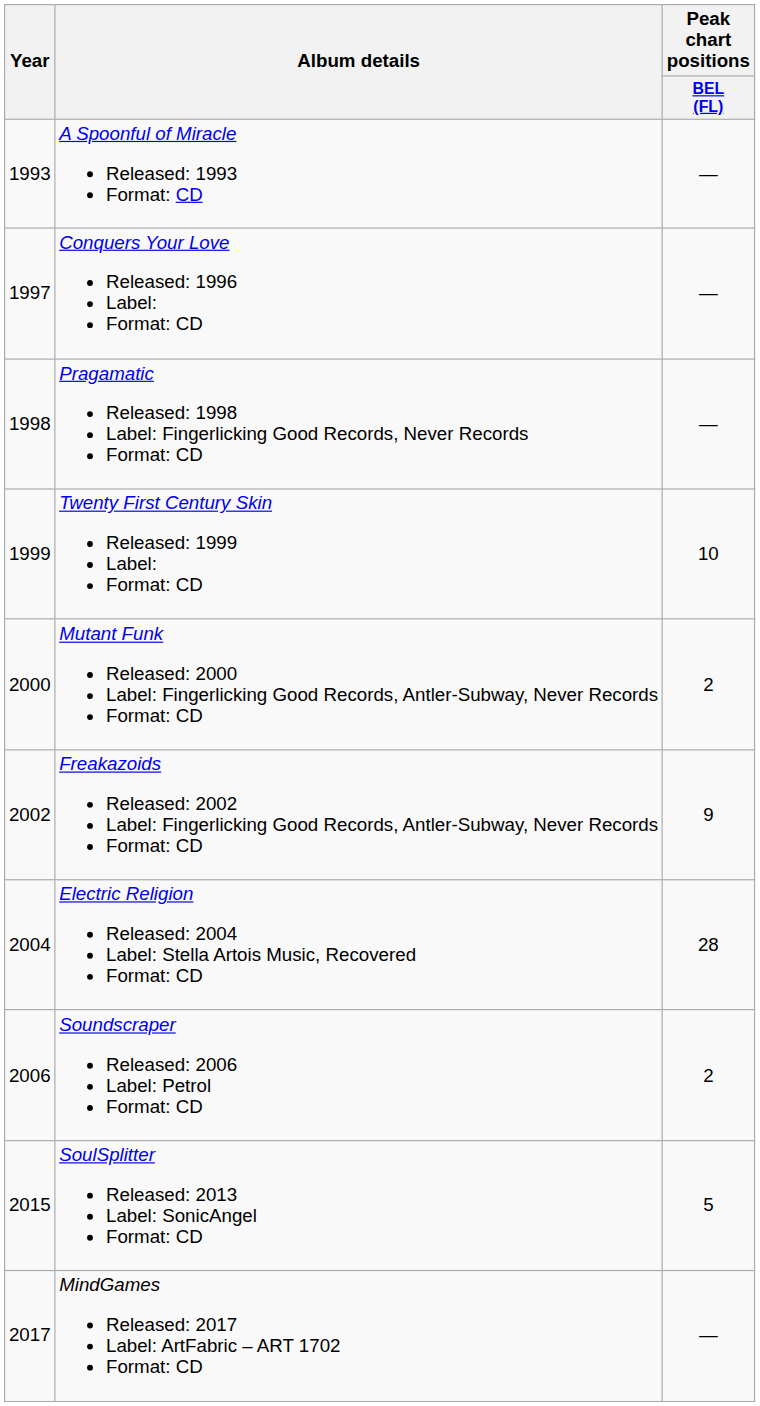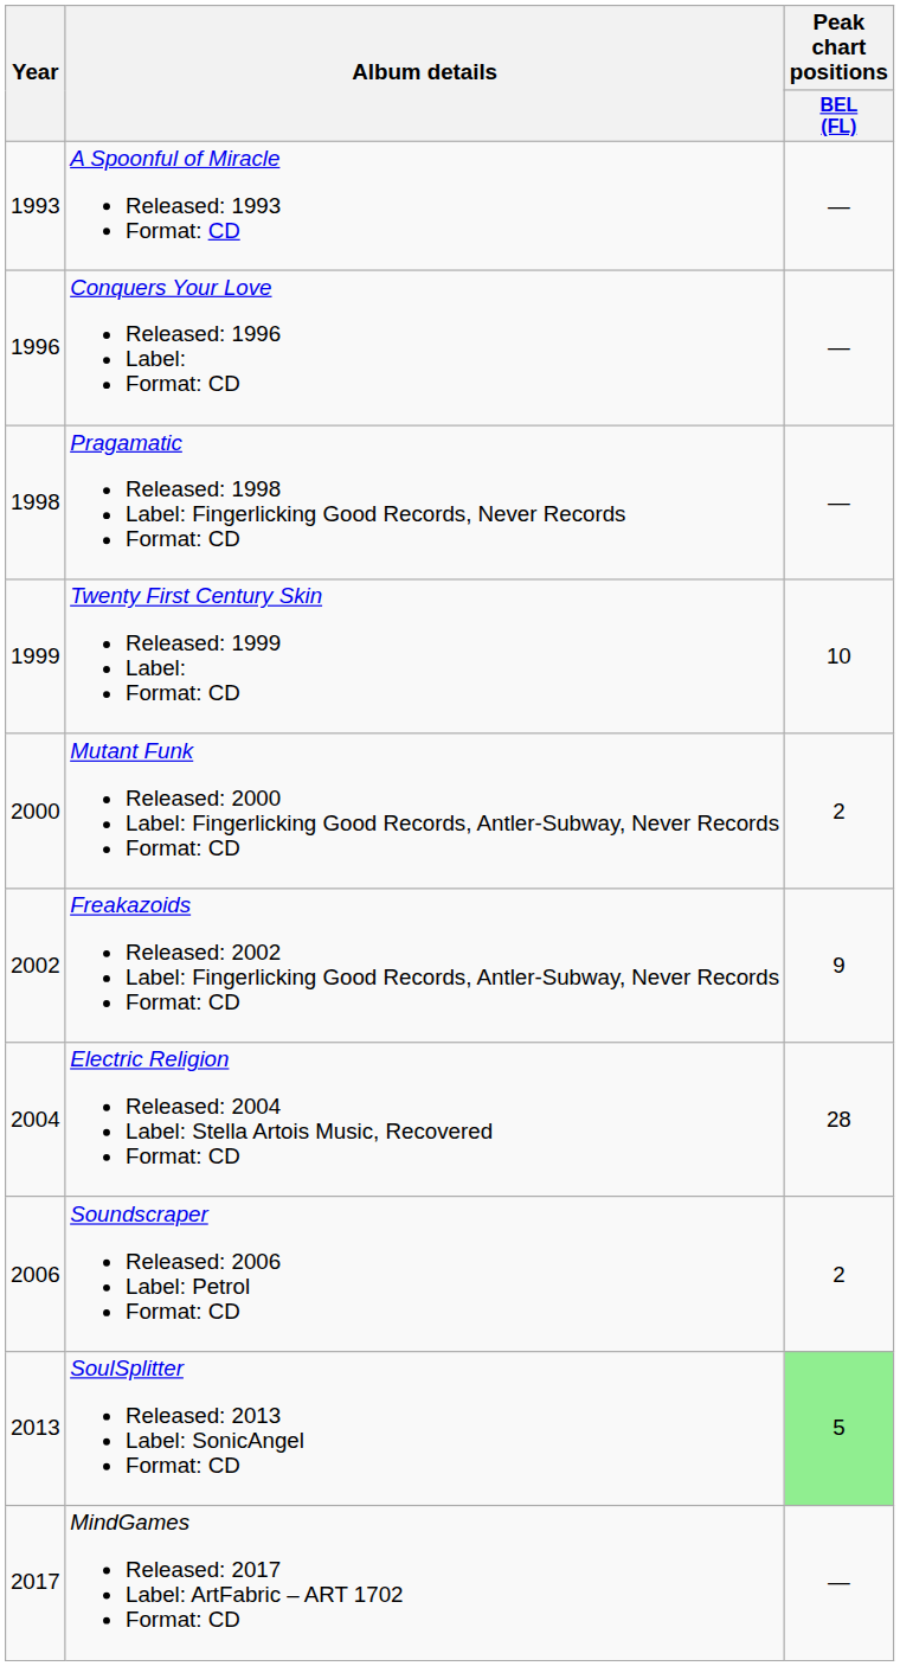 <table class="wikitable" style="text-align:center">
 <tr>
 <th scope="col" rowspan="2">Year</th>
 <th scope="col" rowspan="2">Album details</th>
 <th scope="col" colspan="1">Peak chart positions</th>
 </tr>
 <tr>
 <th scope="col" style="width:3em; font-size:85%"><a href='#'>BEL<br>(FL)</a><br></th>
 </tr>
 <tr>
 <td>1993</td>
 <td align="left"><em><a href='#'>A Spoonful of Miracle</a></em><br><ul><li>Released: 1993</li><li>Format: <a href='#'>CD</a></li></ul></td>
 <td>—</td>
 </tr>
 <tr>
-<td>1997</td>
+<td>1996</td>
 <td align="left"><em><a href='#'>Conquers Your Love</a></em><br><ul><li>Released: 1996</li><li>Label:</li><li>Format: CD</li></ul></td>
 <td>—</td>
 </tr>
 <tr>
 <td>1998</td>
 <td align="left"><em><a href='#'>Pragamatic</a></em><br><ul><li>Released: 1998</li><li>Label: Fingerlicking Good Records, Never Records</li><li>Format: CD</li></ul></td>
 <td>—</td>
 </tr>
 <tr>
 <td>1999</td>
 <td align="left"><em><a href='#'>Twenty First Century Skin</a></em><br><ul><li>Released: 1999</li><li>Label:</li><li>Format: CD</li></ul></td>
 <td>10</td>
 </tr>
 <tr>
 <td>2000</td>
 <td align="left"><em><a href='#'>Mutant Funk</a></em><br><ul><li>Released: 2000</li><li>Label: Fingerlicking Good Records, Antler-Subway, Never Records</li><li>Format: CD</li></ul></td>
 <td>2</td>
 </tr>
 <tr>
 <td>2002</td>
 <td align="left"><em><a href='#'>Freakazoids</a></em><br><ul><li>Released: 2002</li><li>Label: Fingerlicking Good Records, Antler-Subway, Never Records</li><li>Format: CD</li></ul></td>
 <td>9</td>
 </tr>
 <tr>
 <td>2004</td>
 <td align="left"><em><a href='#'>Electric Religion</a></em><br><ul><li>Released: 2004</li><li>Label: Stella Artois Music, Recovered</li><li>Format: CD</li></ul></td>
 <td>28</td>
 </tr>
 <tr>
 <td>2006</td>
 <td align="left"><em><a href='#'>Soundscraper</a></em><br><ul><li>Released: 2006</li><li>Label: Petrol</li><li>Format: CD</li></ul></td>
 <td>2</td>
 </tr>
 <tr>
-<td>2015</td>
+<td>2013</td>
 <td align="left"><em><a href='#'>SoulSplitter</a></em><br><ul><li>Released: 2013</li><li>Label: SonicAngel</li><li>Format: CD</li></ul></td>
-<td>5</td>
+<td style="background: lightgreen;">5</td>
 </tr>
 <tr>
 <td>2017</td>
 <td align="left"><em>MindGames</em><br><ul><li>Released: 2017</li><li>Label: ArtFabric – ART 1702</li><li>Format: CD</li></ul></td>
 <td>—</td>
 </tr>
 </table>
